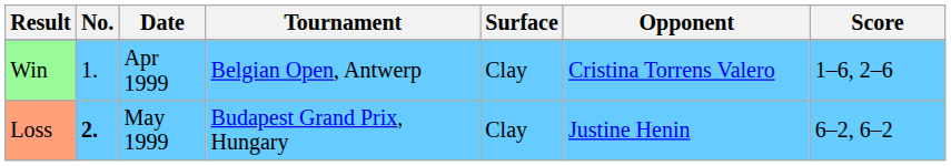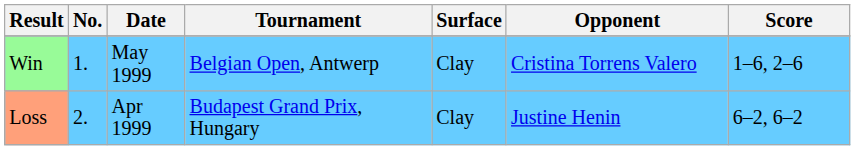 <table class="sortable wikitable">
 <tr>
 <th>Result</th>
 <th style="width:20px">No.</th>
 <th style="width:55px">Date</th>
 <th style="width:190px">Tournament</th>
 <th style="width:50px">Surface</th>
 <th style="width:170px">Opponent</th>
 <th style="width:90px" class="unsortable">Score</th>
 </tr>
 <tr style="background:#6cf;">
 </tr>
 <tr style="background:#6cf;">
 <td style="background:#98fb98;">Win</td>
 <td>1.</td>
-<td>Apr 1999</td>
+<td>May 1999</td>
 <td><a href='#'>Belgian Open</a>, Antwerp</td>
 <td>Clay</td>
 <td> <a href='#'>Cristina Torrens Valero</a></td>
 <td>1–6, 2–6</td>
 </tr>
 <tr style="background:#6cf;">
 <td style="background:#ffa07a;">Loss</td>
-<td><strong>2.</strong></td>
-<td>May 1999</td>
+<td>2.</td>
+<td>Apr 1999</td>
 <td><a href='#'>Budapest Grand Prix</a>, Hungary</td>
 <td>Clay</td>
 <td> <a href='#'>Justine Henin</a></td>
 <td>6–2, 6–2</td>
 </tr>
 </table>
